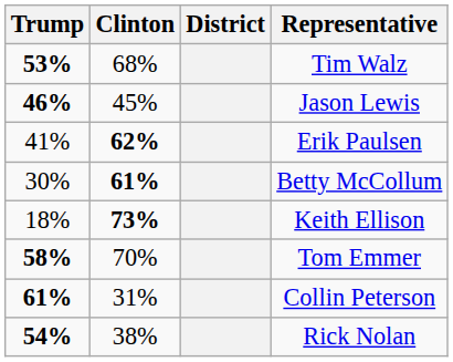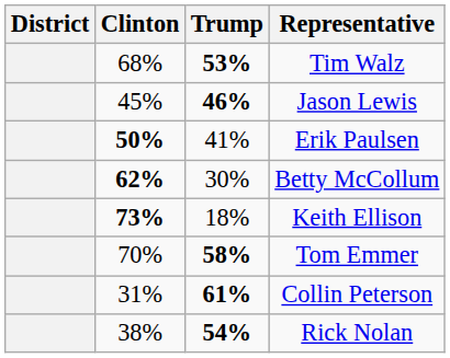 <table class=wikitable>
 <tr>
+<th>District</th>
+<th>Clinton</th>
 <th>Trump</th>
-<th>Clinton</th>
-<th>District</th>
 <th>Representative</th>
 </tr>
 <tr align=center>
+<th></th>
+<td>68%</td>
 <td><strong>53%</strong></td>
-<td>68%</td>
-<th></th>
 <td><a href='#'>Tim Walz</a></td>
 </tr>
 <tr align=center>
+<th></th>
+<td>45%</td>
 <td><strong>46%</strong></td>
-<td>45%</td>
-<th></th>
 <td><a href='#'>Jason Lewis</a></td>
 </tr>
 <tr align=center>
+<th></th>
+<td><strong>50%</strong></td>
 <td>41%</td>
-<td><strong>62%</strong></td>
-<th></th>
 <td><a href='#'>Erik Paulsen</a></td>
 </tr>
 <tr align=center>
+<th></th>
+<td><strong>62%</strong></td>
 <td>30%</td>
-<td><strong>61%</strong></td>
-<th></th>
 <td><a href='#'>Betty McCollum</a></td>
 </tr>
 <tr align=center>
+<th></th>
+<td><strong>73%</strong></td>
 <td>18%</td>
-<td><strong>73%</strong></td>
-<th></th>
 <td><a href='#'>Keith Ellison</a></td>
 </tr>
 <tr align=center>
+<th></th>
+<td>70%</td>
 <td><strong>58%</strong></td>
-<td>70%</td>
-<th></th>
 <td><a href='#'>Tom Emmer</a></td>
 </tr>
 <tr align=center>
+<th></th>
+<td>31%</td>
 <td><strong>61%</strong></td>
-<td>31%</td>
-<th></th>
 <td><a href='#'>Collin Peterson</a></td>
 </tr>
 <tr align=center>
+<th></th>
+<td>38%</td>
 <td><strong>54%</strong></td>
-<td>38%</td>
-<th></th>
 <td><a href='#'>Rick Nolan</a></td>
 </tr>
 </table>
